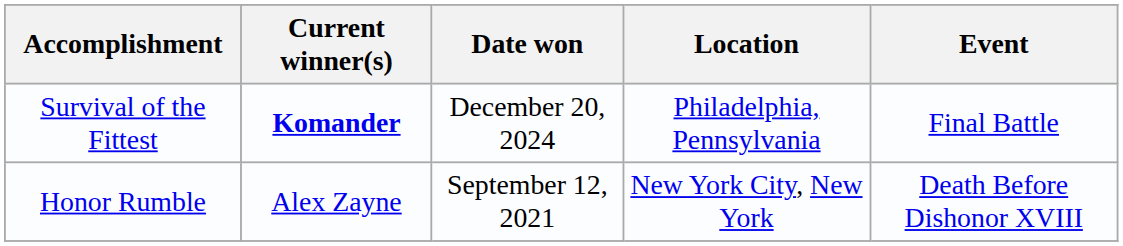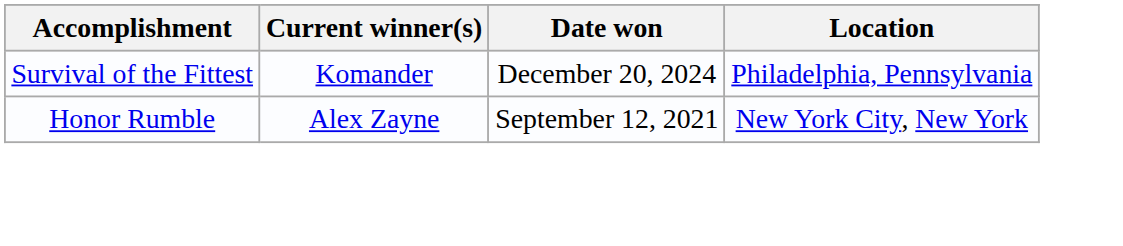 <table class="wikitable" style="background:#fcfdff; font-size:95%; text-align: center;">
 <tr>
 <th>Accomplishment</th>
 <th>Current winner(s)</th>
 <th>Date won</th>
 <th>Location</th>
-<th>Event</th>
 </tr>
 <tr>
 <td><a href='#'> Survival of the Fittest</a></td>
-<td><strong><a href='#'>Komander</a></strong></td>
+<td><a href='#'>Komander</a></td>
 <td>December 20, 2024</td>
 <td><a href='#'>Philadelphia, Pennsylvania</a></td>
-<td><a href='#'>Final Battle</a><br></td>
 </tr>
 <tr>
 <td><a href='#'>Honor Rumble</a></td>
 <td><a href='#'>Alex Zayne</a></td>
 <td>September 12, 2021</td>
 <td><a href='#'>New York City</a>, <a href='#'>New York</a></td>
-<td><a href='#'>Death Before Dishonor XVIII</a><br></td>
 </tr>
 </table>
